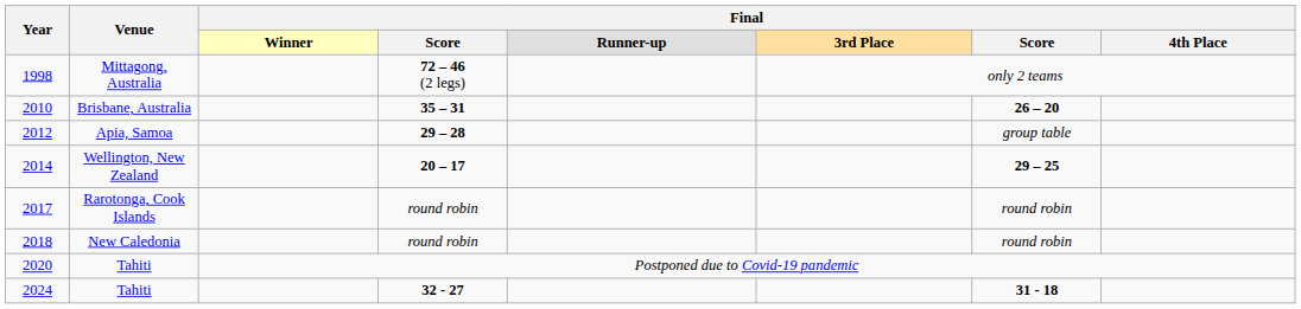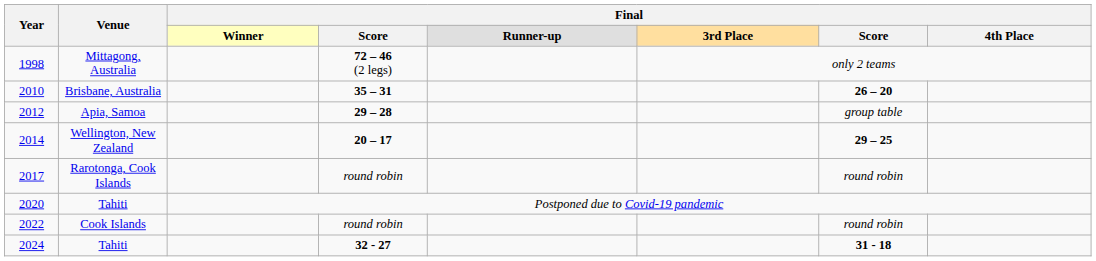 <table class="wikitable" style="font-size: 90%; text-align: center;">
 <tr>
 <th rowspan="2" width="5%">Year</th>
 <th rowspan="2" width="10%">Venue</th>
 <th colspan="6">Final</th>
 </tr>
 <tr>
 <td style="text-align:center;background:#ffffbf;"><strong>Winner</strong></td>
 <th width="10%">Score</th>
 <td style="text-align:center; background:#dfdfdf;"><strong>Runner-up</strong></td>
 <td style="text-align:center; background:#ffdf9f;"><strong>3rd Place</strong></td>
 <th width="10%">Score</th>
 <th width="15%">4th Place</th>
 </tr>
 <tr>
 <td><a href='#'>1998</a></td>
 <td><a href='#'>Mittagong, Australia</a></td>
 <td></td>
 <td><strong>72 – 46</strong><br>(2 legs)</td>
 <td></td>
 <td colspan=3><em>only 2 teams</em></td>
 </tr>
 <tr>
 <td><a href='#'>2010</a></td>
 <td><a href='#'>Brisbane, Australia</a></td>
 <td></td>
 <td><strong>35 – 31</strong></td>
 <td></td>
 <td></td>
 <td><strong>26 – 20</strong></td>
 <td></td>
 </tr>
 <tr>
 <td><a href='#'>2012</a></td>
 <td><a href='#'>Apia, Samoa</a></td>
 <td></td>
 <td><strong>29 – 28</strong></td>
 <td></td>
 <td></td>
 <td><em>group table</em></td>
 <td></td>
 </tr>
 <tr>
 <td><a href='#'>2014</a></td>
 <td><a href='#'>Wellington, New Zealand</a></td>
 <td></td>
 <td><strong>20 – 17</strong></td>
 <td></td>
 <td></td>
 <td><strong>29 – 25</strong></td>
 <td></td>
 </tr>
 <tr>
 <td><a href='#'>2017</a></td>
 <td><a href='#'>Rarotonga, Cook Islands</a></td>
 <td></td>
 <td><em>round robin</em></td>
 <td></td>
 <td></td>
 <td><em>round robin</em></td>
 <td></td>
 </tr>
 <tr>
-<td><a href='#'>2018</a></td>
-<td><a href='#'>New Caledonia</a></td>
+<td><a href='#'>2020</a></td>
+<td><a href='#'>Tahiti</a></td>
+<td colspan=6><em>Postponed due to <a href='#'>Covid-19 pandemic</a></em></td>
+</tr>
+<tr>
+<td><a href='#'>2022</a></td>
+<td><a href='#'>Cook Islands</a></td>
 <td></td>
 <td><em>round robin</em></td>
 <td></td>
 <td></td>
 <td><em>round robin</em></td>
 <td></td>
-</tr>
-<tr>
-<td><a href='#'>2020</a></td>
-<td><a href='#'>Tahiti</a></td>
-<td colspan=6><em>Postponed due to <a href='#'>Covid-19 pandemic</a></em></td>
 </tr>
 <tr>
 <td><a href='#'>2024</a></td>
 <td><a href='#'>Tahiti</a></td>
 <td></td>
 <td><strong>32 - 27</strong></td>
 <td></td>
 <td></td>
 <td><strong>31 - 18</strong></td>
 <td></td>
 </tr>
 </table>
